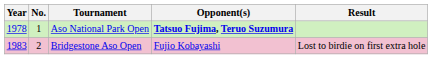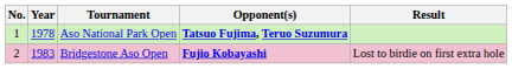 <table class="wikitable" style="font-size:95%;">
 <tr>
+<th>No.</th>
 <th>Year</th>
-<th>No.</th>
 <th>Tournament</th>
 <th>Opponent(s)</th>
 <th>Result</th>
 </tr>
 <tr style="background:#D0F0C0;">
+<td align=center>1</td>
 <td><a href='#'>1978</a></td>
-<td align=center>1</td>
 <td><a href='#'>Aso National Park Open</a></td>
 <td><strong> <a href='#'>Tatsuo Fujima</a>,  <a href='#'>Teruo Suzumura</a></strong></td>
 <td></td>
 </tr>
 <tr style="background:#F2C1D1;">
+<td align=center>2</td>
 <td><a href='#'>1983</a></td>
-<td align=center>2</td>
 <td><a href='#'>Bridgestone Aso Open</a></td>
-<td> <a href='#'>Fujio Kobayashi</a></td>
+<td><strong> <a href='#'>Fujio Kobayashi</a></strong></td>
 <td>Lost to birdie on first extra hole</td>
 </tr>
 </table>
